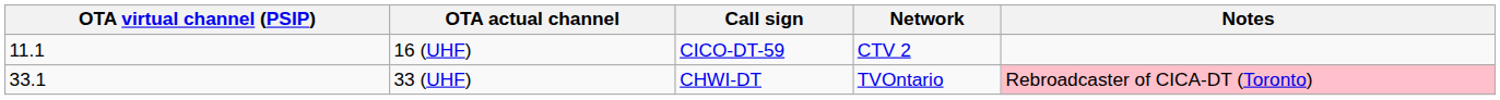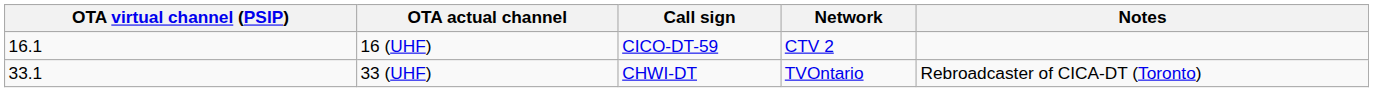 <table class="wikitable sortable" width="100%">
 <tr>
 <th>OTA <a href='#'>virtual channel</a> (<a href='#'>PSIP</a>)</th>
 <th>OTA actual channel</th>
 <th>Call sign</th>
 <th>Network</th>
 <th>Notes</th>
 </tr>
 <tr>
-<td>11.1</td>
+<td>16.1</td>
 <td>16 (<a href='#'>UHF</a>)</td>
 <td><a href='#'>CICO-DT-59</a></td>
 <td><a href='#'>CTV 2</a></td>
 <td></td>
 </tr>
 <tr>
 <td>33.1</td>
 <td>33 (<a href='#'>UHF</a>)</td>
 <td><a href='#'>CHWI-DT</a></td>
 <td><a href='#'>TVOntario</a></td>
-<td style="background: pink;">Rebroadcaster of CICA-DT (<a href='#'>Toronto</a>)</td>
+<td>Rebroadcaster of CICA-DT (<a href='#'>Toronto</a>)</td>
 </tr>
 </table>
